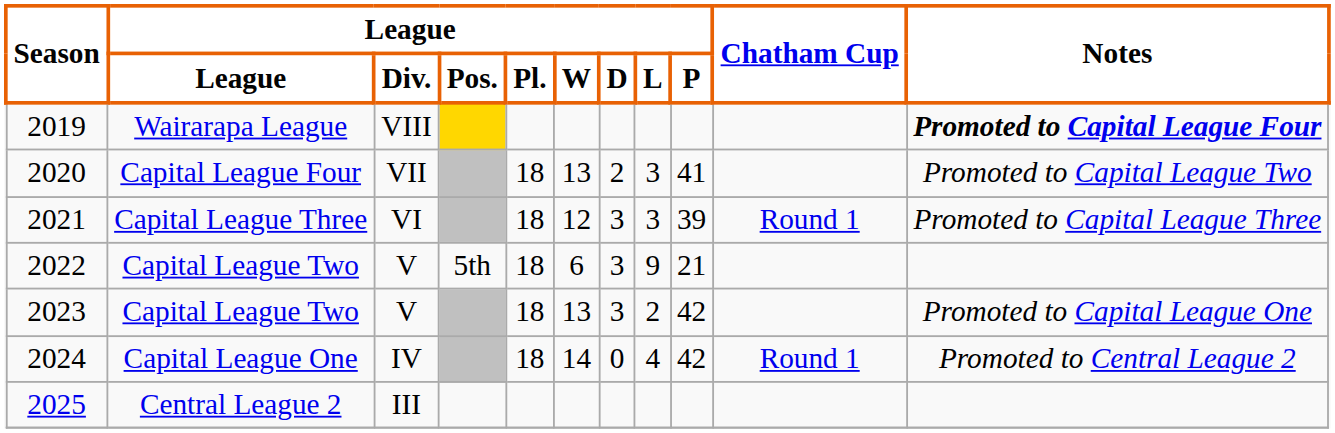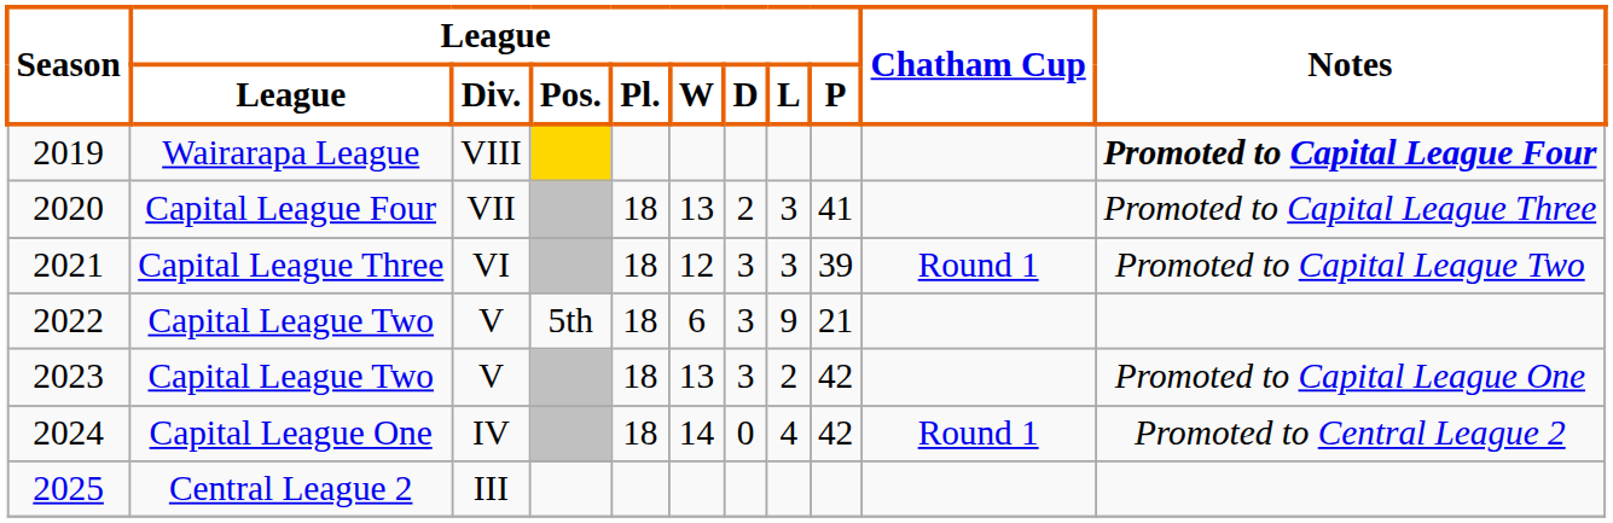 <table class="wikitable">
 <tr style="background:#d92121;">
 <th rowspan="2" ! style="background:#FFFFFF; color:#030303; border:2px solid #E86104;" scope="col">Season</th>
 <th colspan="8" ! style="background:#FFFFFF; color:#030303; border:2px solid #E86104;" scope="col">League</th>
 <th rowspan="2" ! style="background:#FFFFFF; color:#030303; border:2px solid #E86104;" scope="col"><a href='#'>Chatham Cup</a></th>
 <th rowspan="2" ! style="background:#FFFFFF; color:#030303; border:2px solid #E86104;" scope="col">Notes</th>
 </tr>
 <tr>
 <th style="background:#FFFFFF; color:#030303;border:2px solid #E86104;" scope="col">League</th>
 <th style="background:#FFFFFF; color:#030303;border:2px solid #E86104;" scope="col">Div.</th>
 <th style="background:#FFFFFF; color:#030303;border:2px solid #E86104;" scope="col">Pos.</th>
 <th style="background:#FFFFFF; color:#030303;border:2px solid #E86104;" scope="col">Pl.</th>
 <th style="background:#FFFFFF; color:#030303;border:2px solid #E86104;" scope="col">W</th>
 <th style="background:#FFFFFF; color:#030303;border:2px solid #E86104;" scope="col">D</th>
 <th style="background:#FFFFFF; color:#030303;border:2px solid #E86104;" scope="col">L</th>
 <th style="background:#FFFFFF; color:#030303;border:2px solid #E86104;" scope="col">P</th>
 </tr>
 <tr>
 <td align=center>2019</td>
 <td align=center><a href='#'>Wairarapa League</a></td>
 <td align=center>VIII</td>
 <td bgcolor="#FFD700"></td>
 <td align=center></td>
 <td align=center></td>
 <td align=center></td>
 <td align=center></td>
 <td align=center></td>
 <td align=center></td>
 <td align=center><strong><em>Promoted to <a href='#'>Capital League Four</a></em></strong></td>
 </tr>
 <tr>
 <td align=center>2020</td>
 <td align=center><a href='#'>Capital League Four</a></td>
 <td align=center>VII</td>
 <td bgcolor="#C0C0C0"></td>
 <td align=center>18</td>
 <td align=center>13</td>
 <td align=center>2</td>
 <td align=center>3</td>
 <td align=center>41</td>
 <td align=center></td>
-<td align=center><em>Promoted to <a href='#'>Capital League Two</a></em></td>
+<td align=center><em>Promoted to <a href='#'>Capital League Three</a></em></td>
 </tr>
 <tr>
 <td align=center>2021</td>
 <td align=center><a href='#'>Capital League Three</a></td>
 <td align=center>VI</td>
 <td bgcolor="#C0C0C0"></td>
 <td align=center>18</td>
 <td align=center>12</td>
 <td align=center>3</td>
 <td align=center>3</td>
 <td align=center>39</td>
 <td align=center><a href='#'>Round 1</a></td>
-<td align=center><em>Promoted to <a href='#'>Capital League Three</a></em></td>
+<td align=center><em>Promoted to <a href='#'>Capital League Two</a></em></td>
 </tr>
 <tr>
 <td align=center>2022</td>
 <td align=center><a href='#'>Capital League Two</a></td>
 <td align=center>V</td>
 <td align=center>5th</td>
 <td align=center>18</td>
 <td align=center>6</td>
 <td align=center>3</td>
 <td align=center>9</td>
 <td align=center>21</td>
 <td align=center></td>
 <td align=center></td>
 </tr>
 <tr>
 <td align=center>2023</td>
 <td align=center><a href='#'>Capital League Two</a></td>
 <td align=center>V</td>
 <td bgcolor="#C0C0C0"></td>
 <td align=center>18</td>
 <td align=center>13</td>
 <td align=center>3</td>
 <td align=center>2</td>
 <td align=center>42</td>
 <td align=center></td>
 <td align=center><em>Promoted to <a href='#'>Capital League One</a></em></td>
 </tr>
 <tr>
 <td align=center>2024</td>
 <td align=center><a href='#'>Capital League One</a></td>
 <td align=center>IV</td>
 <td bgcolor="#C0C0C0"></td>
 <td align=center>18</td>
 <td align=center>14</td>
 <td align=center>0</td>
 <td align=center>4</td>
 <td align=center>42</td>
 <td align=center><a href='#'>Round 1</a></td>
 <td align=center><em>Promoted to <a href='#'>Central League 2</a> </em></td>
 </tr>
 <tr>
 <td align=center><a href='#'>2025</a></td>
 <td align=center><a href='#'>Central League 2</a></td>
 <td align=center>III</td>
 <td></td>
 <td align=center></td>
 <td align=center></td>
 <td align=center></td>
 <td align=center></td>
 <td align=center></td>
 <td align=center></td>
 <td align=center></td>
 </tr>
 <tr>
 </tr>
 </table>
